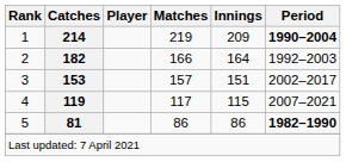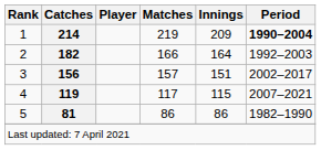 <table class="wikitable plainrowheaders sortable">
 <tr>
 <th scope=col>Rank</th>
 <th scope=col>Catches</th>
 <th scope=col>Player</th>
 <th scope=col>Matches</th>
 <th scope=col>Innings</th>
 <th scope=col>Period</th>
 </tr>
 <tr>
 <td align=center>1</td>
 <th scope=row style=text-align:center;>214</th>
 <td></td>
 <td align=center>219</td>
 <td align=center>209</td>
 <td><strong>1990–2004</strong></td>
 </tr>
 <tr>
 <td align=center>2</td>
 <th scope=row style=text-align:center;>182</th>
 <td></td>
 <td align=center>166</td>
 <td align=center>164</td>
 <td>1992–2003</td>
 </tr>
 <tr>
 <td align=center>3</td>
-<th scope=row style=text-align:center;>153</th>
+<th scope=row style=text-align:center;>156</th>
 <td></td>
 <td align=center>157</td>
 <td align=center>151</td>
 <td>2002–2017</td>
 </tr>
 <tr>
 <td align=center>4</td>
 <th scope=row style=text-align:center;>119</th>
 <td></td>
 <td align=center>117</td>
 <td align=center>115</td>
 <td>2007–2021</td>
 </tr>
 <tr>
 <td align=center>5</td>
 <th scope=row style=text-align:center;>81</th>
 <td></td>
 <td align=center>86</td>
 <td align=center>86</td>
-<td><strong>1982–1990</strong></td>
+<td>1982–1990</td>
 </tr>
 <tr>
 </tr>
 <tr class=sortbottom>
 <td colspan=6><small>Last updated: 7 April 2021</small></td>
 </tr>
 </table>
